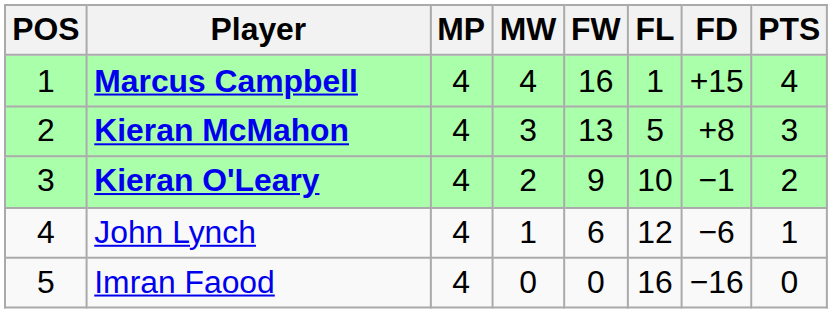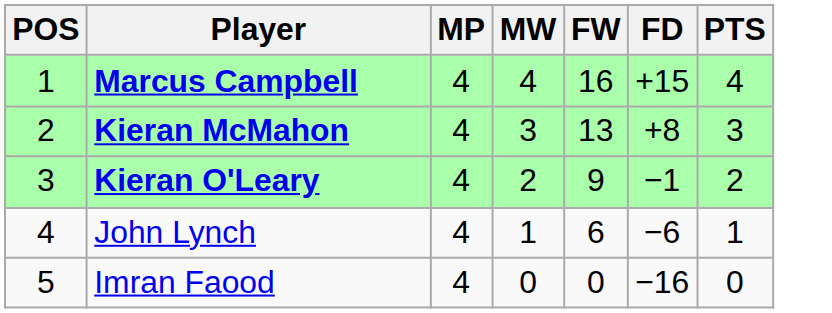 <table class="wikitable" style="text-align: center;">
 <tr>
 <th width=20>POS</th>
 <th width=165>Player</th>
 <th width=20>MP</th>
 <th width=20>MW</th>
 <th width=20>FW</th>
-<th width=20>FL</th>
 <th width=20>FD</th>
 <th width=20>PTS</th>
 </tr>
 <tr style="background:#afa;">
 <td>1</td>
 <td style="text-align:left;"> <strong><a href='#'>Marcus Campbell</a></strong></td>
 <td>4</td>
 <td>4</td>
 <td>16</td>
-<td>1</td>
 <td>+15</td>
 <td>4</td>
 </tr>
 <tr style="background:#afa;">
 <td>2</td>
 <td style="text-align:left;"> <strong><a href='#'>Kieran McMahon</a></strong></td>
 <td>4</td>
 <td>3</td>
 <td>13</td>
-<td>5</td>
 <td>+8</td>
 <td>3</td>
 </tr>
 <tr style="background:#afa;">
 <td>3</td>
 <td style="text-align:left;"> <strong><a href='#'>Kieran O'Leary</a></strong></td>
 <td>4</td>
 <td>2</td>
 <td>9</td>
-<td>10</td>
 <td>−1</td>
 <td>2</td>
 </tr>
 <tr>
 <td>4</td>
 <td style="text-align:left;"> <a href='#'>John Lynch</a></td>
 <td>4</td>
 <td>1</td>
 <td>6</td>
-<td>12</td>
 <td>−6</td>
 <td>1</td>
 </tr>
 <tr>
 <td>5</td>
 <td style="text-align:left;"> <a href='#'>Imran Faood</a></td>
 <td>4</td>
 <td>0</td>
 <td>0</td>
-<td>16</td>
 <td>−16</td>
 <td>0</td>
 </tr>
 </table>
